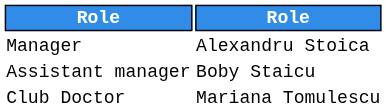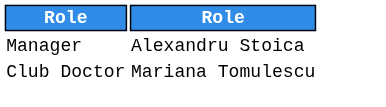 <table class="toccolours">
 <tr>
 <th style="background:#318CE7;color:#FFFFFF;border:1px solid #000000;">Role</th>
 <th style="background:#318CE7;color:#FFFFFF;border:1px solid #000000;">Role</th>
 </tr>
 <tr>
 <td>Manager</td>
 <td> Alexandru Stoica</td>
 </tr>
 <tr>
-<td>Assistant manager</td>
-<td> Boby Staicu</td>
-</tr>
-<tr>
 <td>Club Doctor</td>
 <td> Mariana Tomulescu</td>
 </tr>
 </table>
